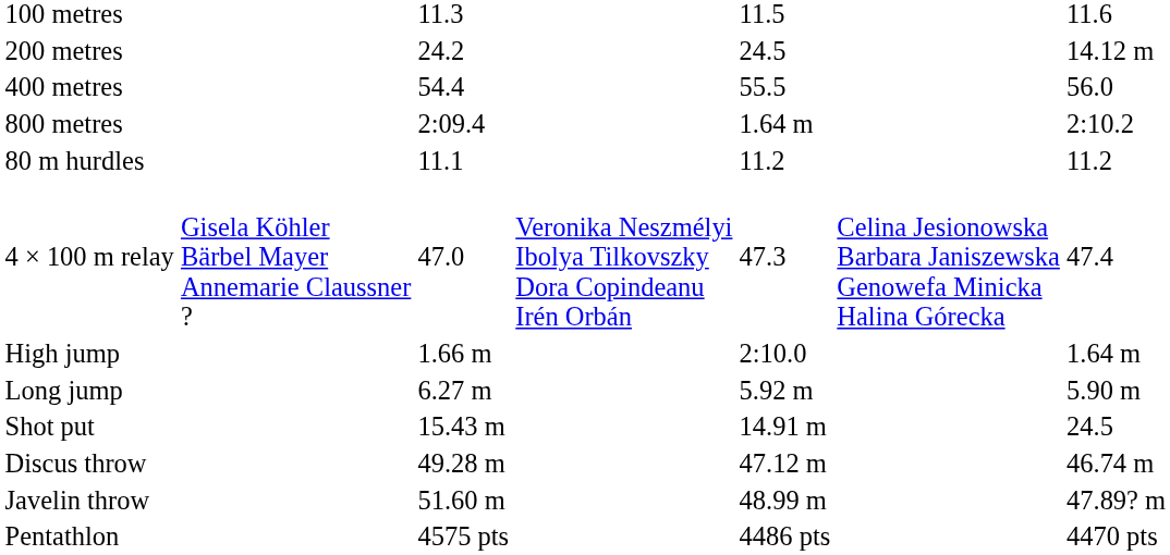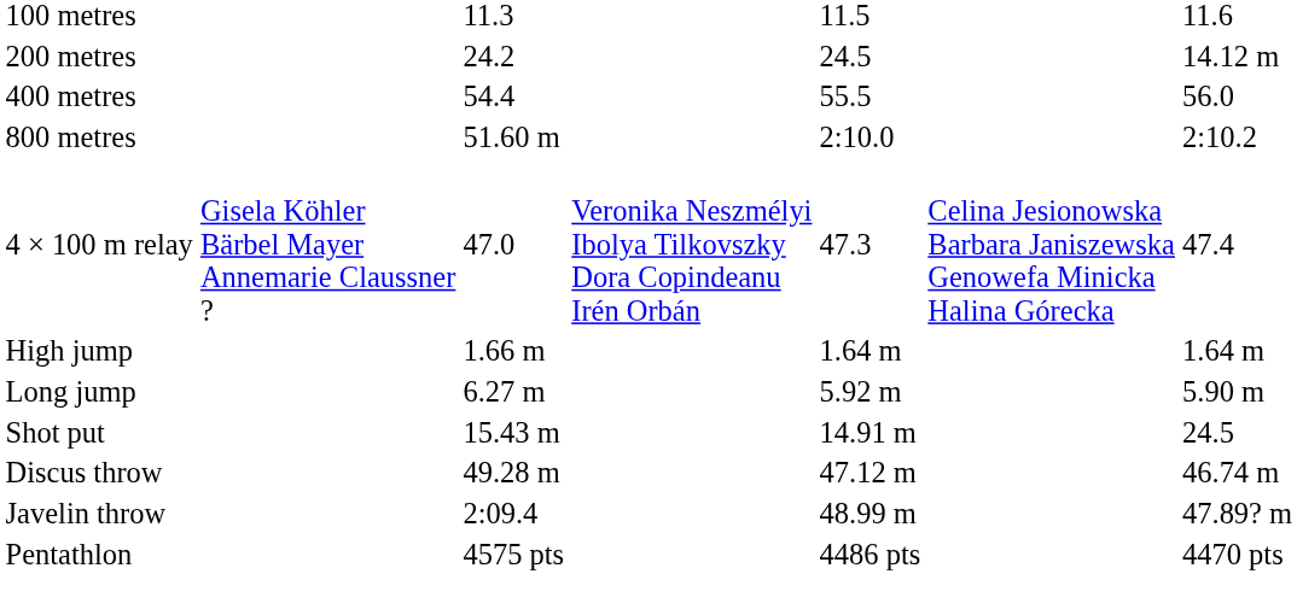 <table>
 <tr>
 <td>100 metres</td>
 <td></td>
 <td>11.3</td>
 <td></td>
 <td>11.5</td>
 <td></td>
 <td>11.6</td>
 </tr>
 <tr>
 <td>200 metres</td>
 <td></td>
 <td>24.2</td>
 <td></td>
 <td>24.5</td>
 <td></td>
 <td>14.12 m</td>
 </tr>
 <tr>
 <td>400 metres</td>
 <td></td>
 <td>54.4</td>
 <td></td>
 <td>55.5</td>
 <td></td>
 <td>56.0</td>
 </tr>
 <tr>
 <td>800 metres</td>
 <td></td>
-<td>2:09.4</td>
+<td>51.60 m</td>
 <td></td>
-<td>1.64 m</td>
+<td>2:10.0</td>
 <td></td>
 <td>2:10.2</td>
-</tr>
-<tr>
-<td>80 m hurdles</td>
-<td></td>
-<td>11.1</td>
-<td></td>
-<td>11.2</td>
-<td></td>
-<td>11.2</td>
 </tr>
 <tr>
 <td>4 × 100 m relay</td>
 <td><br><a href='#'>Gisela Köhler</a><br><a href='#'>Bärbel Mayer</a><br><a href='#'>Annemarie Claussner</a><br>?</td>
 <td>47.0</td>
 <td><br><a href='#'>Veronika Neszmélyi</a><br><a href='#'>Ibolya Tilkovszky</a><br><a href='#'>Dora Copindeanu</a><br><a href='#'>Irén Orbán</a></td>
 <td>47.3</td>
 <td><br><a href='#'>Celina Jesionowska</a><br><a href='#'>Barbara Janiszewska</a><br><a href='#'>Genowefa Minicka</a><br><a href='#'>Halina Górecka</a></td>
 <td>47.4</td>
 </tr>
 <tr>
 <td>High jump</td>
 <td></td>
 <td>1.66 m</td>
 <td></td>
-<td>2:10.0</td>
+<td>1.64 m</td>
 <td></td>
 <td>1.64 m</td>
 </tr>
 <tr>
 <td>Long jump</td>
 <td></td>
 <td>6.27 m</td>
 <td></td>
 <td>5.92 m</td>
 <td></td>
 <td>5.90 m</td>
 </tr>
 <tr>
 <td>Shot put</td>
 <td></td>
 <td>15.43 m</td>
 <td></td>
 <td>14.91 m</td>
 <td></td>
 <td>24.5</td>
 </tr>
 <tr>
 <td>Discus throw</td>
 <td></td>
 <td>49.28 m</td>
 <td></td>
 <td>47.12 m</td>
 <td></td>
 <td>46.74 m</td>
 </tr>
 <tr>
 <td>Javelin throw</td>
 <td></td>
-<td>51.60 m</td>
+<td>2:09.4</td>
 <td></td>
 <td>48.99 m</td>
 <td></td>
 <td>47.89? m</td>
 </tr>
 <tr>
 <td>Pentathlon</td>
 <td></td>
 <td>4575 pts</td>
 <td></td>
 <td>4486 pts</td>
 <td></td>
 <td>4470 pts</td>
 </tr>
 </table>
